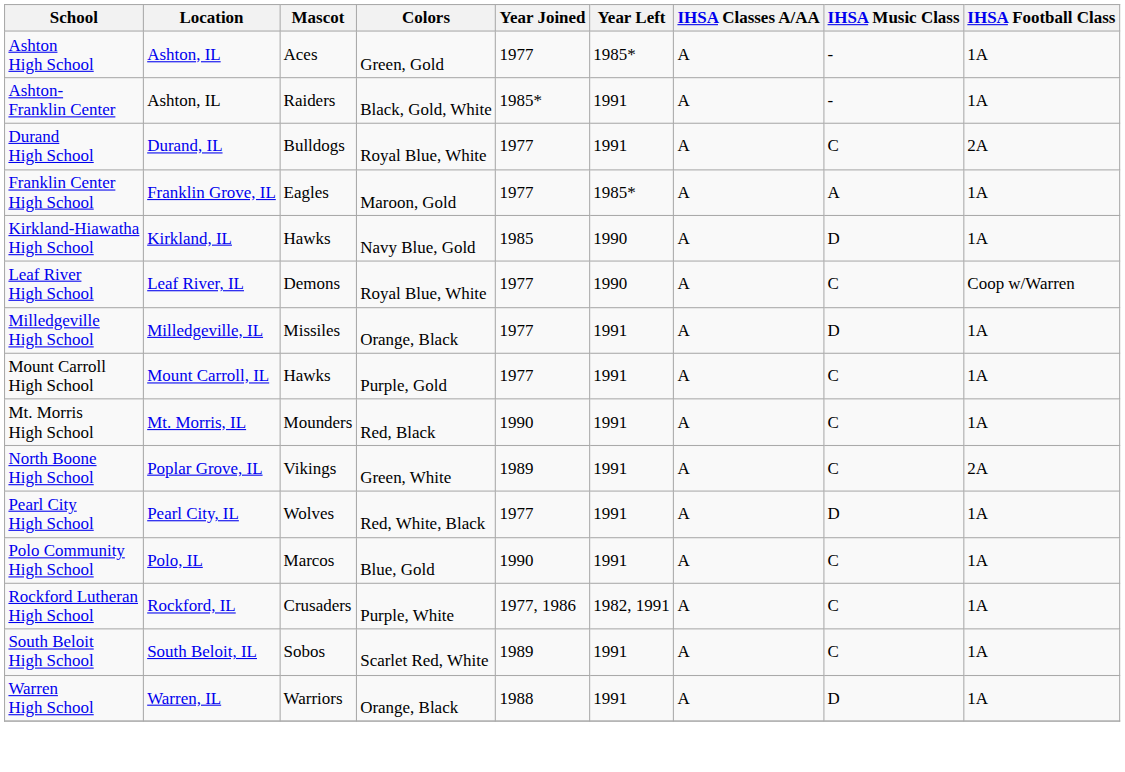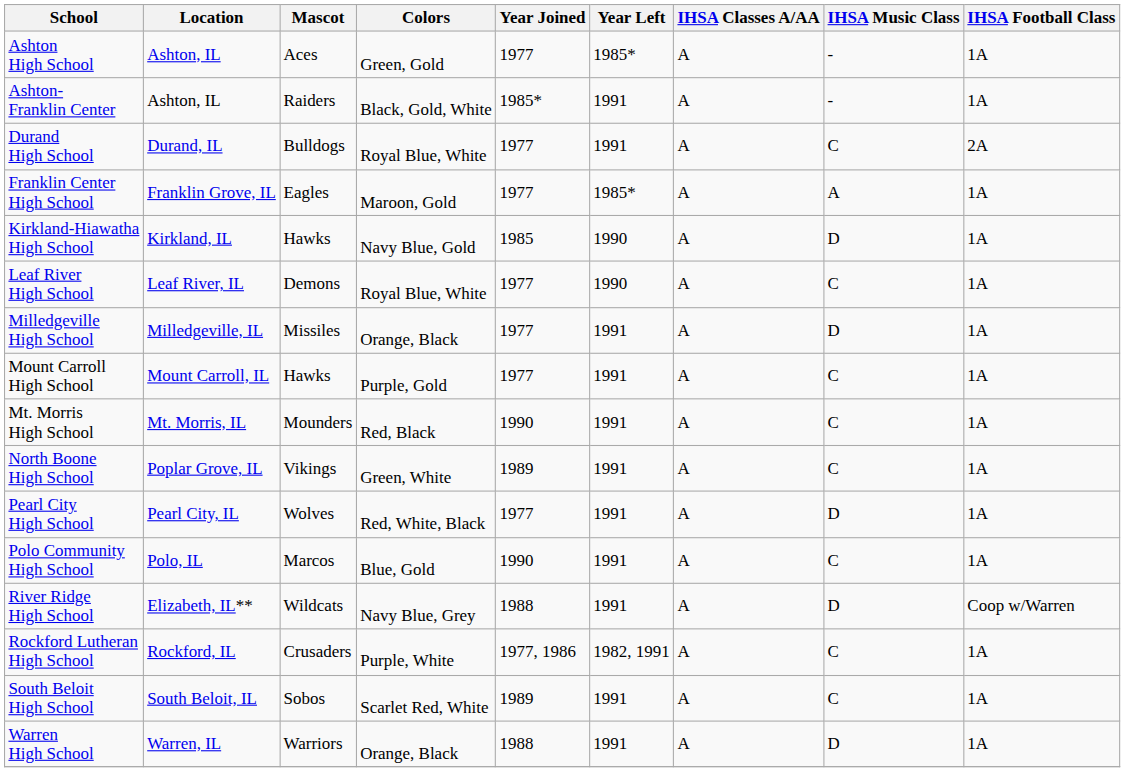 <table class="wikitable sortable" style="font-size:100%;">
 <tr>
 <th><strong>School</strong></th>
 <th><strong>Location</strong></th>
 <th><strong>Mascot</strong></th>
 <th><strong>Colors</strong></th>
 <th><strong>Year Joined</strong></th>
 <th><strong>Year Left</strong></th>
 <th><a href='#'>IHSA</a> <strong>Classes A/AA</strong></th>
 <th><a href='#'>IHSA</a> <strong>Music Class</strong></th>
 <th><a href='#'>IHSA</a> <strong>Football Class</strong></th>
 </tr>
 <tr>
 <td><a href='#'>Ashton<br>High School</a></td>
 <td><a href='#'>Ashton, IL</a></td>
 <td>Aces</td>
 <td> <br>Green, Gold</td>
 <td>1977</td>
 <td>1985*</td>
 <td>A</td>
 <td>-</td>
 <td>1A</td>
 </tr>
 <tr>
 <td><a href='#'>Ashton-<br>Franklin Center</a></td>
 <td>Ashton, IL</td>
 <td>Raiders</td>
 <td>  <br>Black, Gold, White</td>
 <td>1985*</td>
 <td>1991</td>
 <td>A</td>
 <td>-</td>
 <td>1A</td>
 </tr>
 <tr>
 <td><a href='#'>Durand<br>High School</a></td>
 <td><a href='#'>Durand, IL</a></td>
 <td>Bulldogs</td>
 <td> <br>Royal Blue, White</td>
 <td>1977</td>
 <td>1991</td>
 <td>A</td>
 <td>C</td>
 <td>2A</td>
 </tr>
 <tr>
 <td><a href='#'>Franklin Center<br>High School</a></td>
 <td><a href='#'>Franklin Grove, IL</a></td>
 <td>Eagles</td>
 <td> <br>Maroon, Gold</td>
 <td>1977</td>
 <td>1985*</td>
 <td>A</td>
 <td>A</td>
 <td>1A</td>
 </tr>
 <tr>
 <td><a href='#'>Kirkland-Hiawatha<br>High School</a></td>
 <td><a href='#'>Kirkland, IL</a></td>
 <td>Hawks</td>
 <td>  <br>Navy Blue, Gold</td>
 <td>1985</td>
 <td>1990</td>
 <td>A</td>
 <td>D</td>
 <td>1A</td>
 </tr>
 <tr>
 <td><a href='#'>Leaf River<br>High School</a></td>
 <td><a href='#'>Leaf River, IL</a></td>
 <td>Demons</td>
 <td> <br>Royal Blue, White</td>
 <td>1977</td>
 <td>1990</td>
 <td>A</td>
 <td>C</td>
-<td>Coop w/Warren</td>
+<td>1A</td>
 </tr>
 <tr>
 <td><a href='#'>Milledgeville<br>High School</a></td>
 <td><a href='#'>Milledgeville, IL</a></td>
 <td>Missiles</td>
 <td> <br>Orange, Black</td>
 <td>1977</td>
 <td>1991</td>
 <td>A</td>
 <td>D</td>
 <td>1A</td>
 </tr>
 <tr>
 <td>Mount Carroll<br>High School</td>
 <td><a href='#'>Mount Carroll, IL</a></td>
 <td>Hawks</td>
 <td> <br>Purple, Gold</td>
 <td>1977</td>
 <td>1991</td>
 <td>A</td>
 <td>C</td>
 <td>1A</td>
 </tr>
 <tr>
 <td>Mt. Morris<br>High School</td>
 <td><a href='#'>Mt. Morris, IL</a></td>
 <td>Mounders</td>
 <td> <br>Red, Black</td>
 <td>1990</td>
 <td>1991</td>
 <td>A</td>
 <td>C</td>
 <td>1A</td>
 </tr>
 <tr>
 <td><a href='#'>North Boone<br>High School</a></td>
 <td><a href='#'>Poplar Grove, IL</a></td>
 <td>Vikings</td>
 <td> <br>Green, White</td>
 <td>1989</td>
 <td>1991</td>
 <td>A</td>
 <td>C</td>
-<td>2A</td>
+<td>1A</td>
 </tr>
 <tr>
 <td><a href='#'>Pearl City<br>High School</a></td>
 <td><a href='#'>Pearl City, IL</a></td>
 <td>Wolves</td>
 <td>  <br>Red, White, Black</td>
 <td>1977</td>
 <td>1991</td>
 <td>A</td>
 <td>D</td>
 <td>1A</td>
 </tr>
 <tr>
 <td><a href='#'>Polo Community<br>High School</a></td>
 <td><a href='#'>Polo, IL</a></td>
 <td>Marcos</td>
 <td> <br>Blue, Gold</td>
 <td>1990</td>
 <td>1991</td>
 <td>A</td>
 <td>C</td>
 <td>1A</td>
+</tr>
+<tr>
+<td><a href='#'>River Ridge<br>High School</a></td>
+<td><a href='#'>Elizabeth, IL</a>**</td>
+<td>Wildcats</td>
+<td> <br>Navy Blue, Grey</td>
+<td>1988</td>
+<td>1991</td>
+<td>A</td>
+<td>D</td>
+<td>Coop w/Warren</td>
 </tr>
 <tr>
 <td><a href='#'>Rockford Lutheran<br>High School</a></td>
 <td><a href='#'>Rockford, IL</a></td>
 <td>Crusaders</td>
 <td> <br>Purple, White</td>
 <td>1977, 1986</td>
 <td>1982, 1991</td>
 <td>A</td>
 <td>C</td>
 <td>1A</td>
 </tr>
 <tr>
 <td><a href='#'>South Beloit<br>High School</a></td>
 <td><a href='#'>South Beloit, IL</a></td>
 <td>Sobos</td>
 <td> <br>Scarlet Red, White</td>
 <td>1989</td>
 <td>1991</td>
 <td>A</td>
 <td>C</td>
 <td>1A</td>
 </tr>
 <tr>
 <td><a href='#'>Warren<br>High School</a></td>
 <td><a href='#'>Warren, IL</a></td>
 <td>Warriors</td>
 <td> <br>Orange, Black</td>
 <td>1988</td>
 <td>1991</td>
 <td>A</td>
 <td>D</td>
 <td>1A</td>
 </tr>
 <tr>
 </tr>
 </table>
